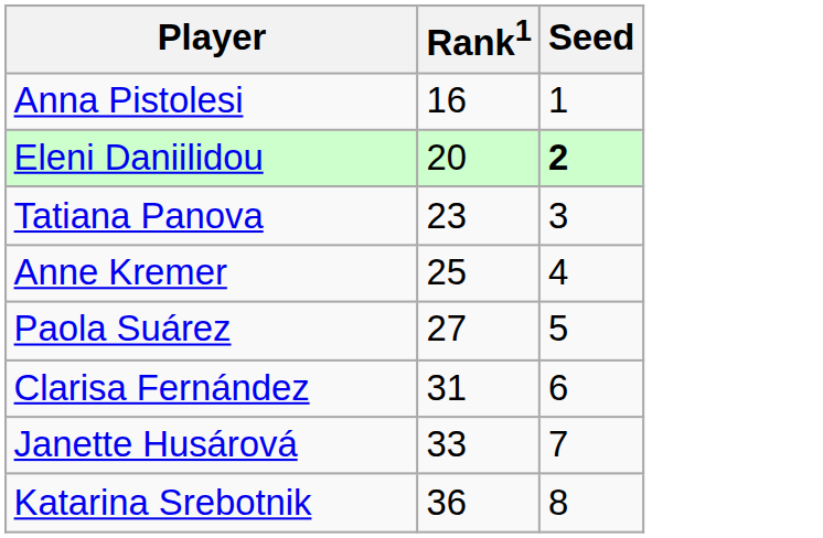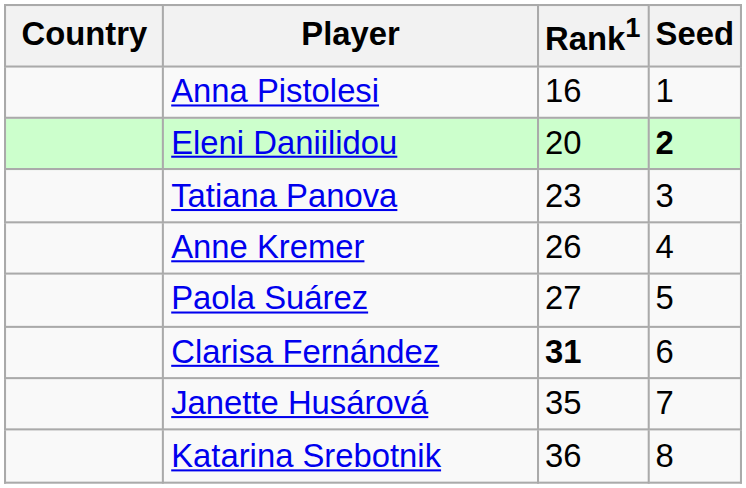 <table class="sortable wikitable">
 <tr>
+<th width="70">Country</th>
 <th width="175">Player</th>
 <th>Rank<sup>1</sup></th>
 <th>Seed</th>
 </tr>
 <tr>
+<td></td>
 <td><a href='#'>Anna Pistolesi</a></td>
 <td>16</td>
 <td>1</td>
 </tr>
 <tr style="background:#cfc;">
+<td></td>
 <td><a href='#'>Eleni Daniilidou</a></td>
 <td>20</td>
 <td><strong>2</strong></td>
 </tr>
 <tr>
+<td></td>
 <td><a href='#'>Tatiana Panova</a></td>
 <td>23</td>
 <td>3</td>
 </tr>
 <tr>
+<td></td>
 <td><a href='#'>Anne Kremer</a></td>
-<td>25</td>
+<td>26</td>
 <td>4</td>
 </tr>
 <tr>
+<td></td>
 <td><a href='#'>Paola Suárez</a></td>
 <td>27</td>
 <td>5</td>
 </tr>
 <tr>
+<td></td>
 <td><a href='#'>Clarisa Fernández</a></td>
-<td>31</td>
+<td><strong>31</strong></td>
 <td>6</td>
 </tr>
 <tr>
+<td></td>
 <td><a href='#'>Janette Husárová</a></td>
-<td>33</td>
+<td>35</td>
 <td>7</td>
 </tr>
 <tr>
+<td></td>
 <td><a href='#'>Katarina Srebotnik</a></td>
 <td>36</td>
 <td>8</td>
 </tr>
 </table>
